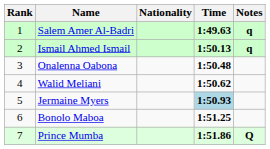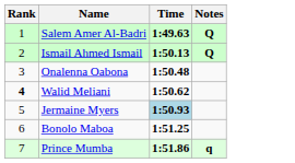 <table class="wikitable sortable" style="text-align:center">
 <tr>
 <th>Rank</th>
 <th>Name</th>
-<th>Nationality</th>
 <th>Time</th>
 <th>Notes</th>
 </tr>
 <tr bgcolor=ccffcc>
 <td>1</td>
 <td align=left><a href='#'>Salem Amer Al-Badri</a></td>
-<td align=left></td>
 <td><strong>1:49.63</strong></td>
-<td><strong>q</strong></td>
+<td><strong>Q</strong></td>
 </tr>
 <tr bgcolor=ccffcc>
 <td>2</td>
 <td align=left><a href='#'>Ismail Ahmed Ismail</a></td>
-<td align=left></td>
 <td><strong>1:50.13</strong></td>
-<td><strong>q</strong></td>
+<td><strong>Q</strong></td>
 </tr>
 <tr>
 <td>3</td>
 <td align=left><a href='#'>Onalenna Oabona</a></td>
-<td align=left></td>
 <td><strong>1:50.48</strong></td>
 <td></td>
 </tr>
 <tr>
-<td>4</td>
+<td><strong>4</strong></td>
 <td align=left><a href='#'>Walid Meliani</a></td>
-<td align=left></td>
 <td><strong>1:50.62</strong></td>
 <td></td>
 </tr>
 <tr>
 <td>5</td>
 <td align=left><a href='#'>Jermaine Myers</a></td>
-<td align=left></td>
 <td style="background: lightblue;"><strong>1:50.93</strong></td>
 <td></td>
 </tr>
 <tr>
 <td>6</td>
 <td align=left><a href='#'>Bonolo Maboa</a></td>
-<td align=left></td>
 <td><strong>1:51.25</strong></td>
 <td></td>
 </tr>
 <tr bgcolor=ddffdd>
 <td>7</td>
 <td align=left><a href='#'>Prince Mumba</a></td>
-<td align=left></td>
 <td><strong>1:51.86</strong></td>
-<td><strong>Q</strong></td>
+<td><strong>q</strong></td>
 </tr>
 </table>
